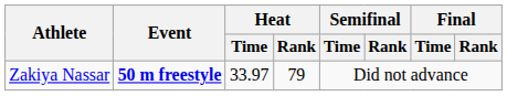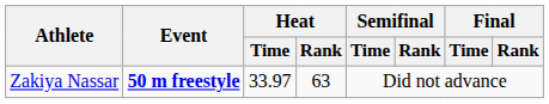 <table class=wikitable style="font-size:90%">
 <tr>
 <th rowspan="2">Athlete</th>
 <th rowspan="2">Event</th>
 <th colspan="2">Heat</th>
 <th colspan="2">Semifinal</th>
 <th colspan="2">Final</th>
 </tr>
 <tr style="font-size:95%">
 <th>Time</th>
 <th>Rank</th>
 <th>Time</th>
 <th>Rank</th>
 <th>Time</th>
 <th>Rank</th>
 </tr>
 <tr align=center>
 <td align=left><a href='#'>Zakiya Nassar</a></td>
 <td align=left><strong><a href='#'>50 m freestyle</a></strong></td>
 <td>33.97</td>
-<td>79</td>
+<td>63</td>
 <td colspan=4>Did not advance</td>
 </tr>
 </table>
